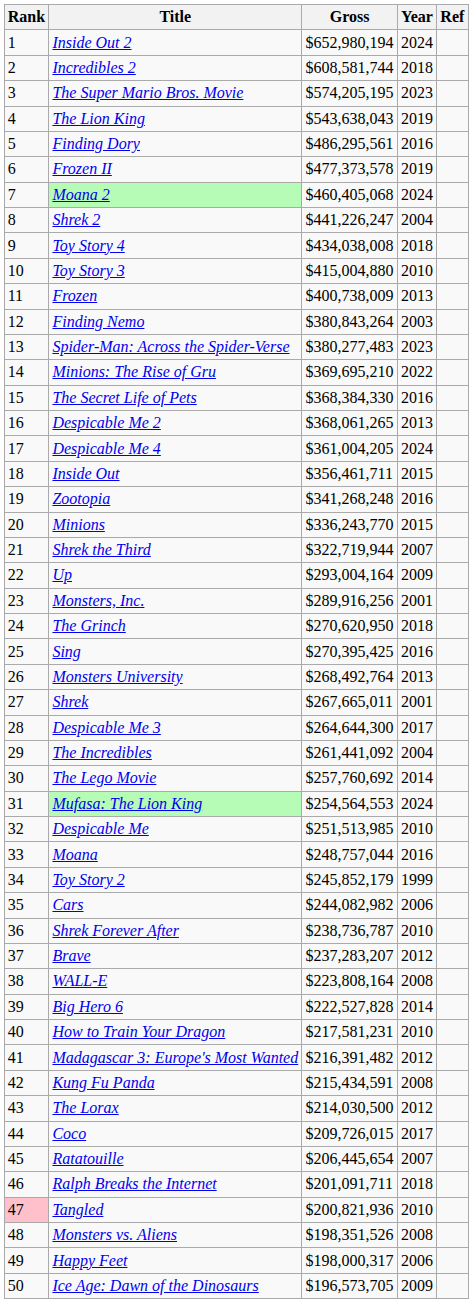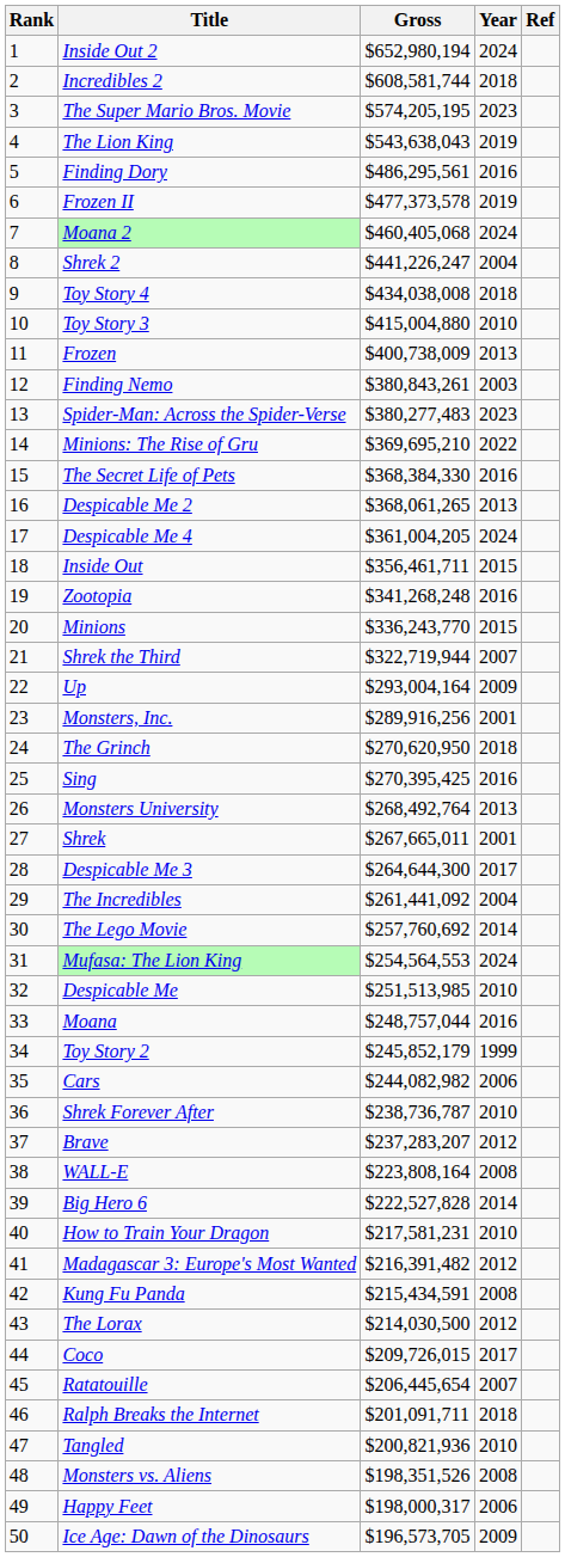 <table class="wikitable sortable" style="margin:auto; margin:auto;">
 <tr>
 <th>Rank</th>
 <th>Title</th>
 <th>Gross</th>
 <th>Year</th>
 <th scope="col" class="unsortable">Ref</th>
 </tr>
 <tr>
 <td>1</td>
 <td><em><a href='#'>Inside Out 2</a></em></td>
 <td>$652,980,194</td>
 <td>2024</td>
 <td></td>
 </tr>
 <tr>
 <td>2</td>
 <td><em><a href='#'>Incredibles 2</a></em></td>
 <td>$608,581,744</td>
 <td>2018</td>
 <td></td>
 </tr>
 <tr>
 <td>3</td>
 <td><em><a href='#'>The Super Mario Bros. Movie</a></em></td>
 <td>$574,205,195</td>
 <td>2023</td>
 <td></td>
 </tr>
 <tr>
 <td>4</td>
 <td><em><a href='#'>The Lion King</a></em></td>
 <td>$543,638,043</td>
 <td>2019</td>
 <td></td>
 </tr>
 <tr>
 <td>5</td>
 <td><em><a href='#'>Finding Dory</a></em></td>
 <td>$486,295,561</td>
 <td>2016</td>
 <td></td>
 </tr>
 <tr>
 <td>6</td>
 <td><em><a href='#'>Frozen II</a></em></td>
 <td>$477,373,578</td>
 <td>2019</td>
 <td></td>
 </tr>
 <tr>
 <td>7</td>
 <td style="background:#B6FCB6;"><em><a href='#'>Moana 2</a></em> </td>
 <td>$460,405,068</td>
 <td>2024</td>
 <td></td>
 </tr>
 <tr>
 <td>8</td>
 <td><em><a href='#'>Shrek 2</a></em></td>
 <td>$441,226,247</td>
 <td>2004</td>
 <td></td>
 </tr>
 <tr>
 <td>9</td>
 <td><em><a href='#'>Toy Story 4</a></em></td>
 <td>$434,038,008</td>
 <td>2018</td>
 <td></td>
 </tr>
 <tr>
 <td>10</td>
 <td><em><a href='#'>Toy Story 3</a></em></td>
 <td>$415,004,880</td>
 <td>2010</td>
 <td></td>
 </tr>
 <tr>
 <td>11</td>
 <td><em><a href='#'>Frozen</a></em></td>
 <td>$400,738,009</td>
 <td>2013</td>
 <td></td>
 </tr>
 <tr>
 <td>12</td>
 <td><em><a href='#'>Finding Nemo</a></em></td>
-<td>$380,843,264</td>
+<td>$380,843,261</td>
 <td>2003</td>
 <td></td>
 </tr>
 <tr>
 <td>13</td>
 <td><em><a href='#'>Spider-Man: Across the Spider-Verse</a></em></td>
 <td>$380,277,483</td>
 <td>2023</td>
 <td></td>
 </tr>
 <tr>
 <td>14</td>
 <td><em><a href='#'>Minions: The Rise of Gru</a></em></td>
 <td>$369,695,210</td>
 <td>2022</td>
 <td></td>
 </tr>
 <tr>
 <td>15</td>
 <td><em><a href='#'>The Secret Life of Pets</a></em></td>
 <td>$368,384,330</td>
 <td>2016</td>
 <td></td>
 </tr>
 <tr>
 <td>16</td>
 <td><em><a href='#'>Despicable Me 2</a></em></td>
 <td>$368,061,265</td>
 <td>2013</td>
 <td></td>
 </tr>
 <tr>
 <td>17</td>
 <td><em><a href='#'>Despicable Me 4</a></em></td>
 <td>$361,004,205</td>
 <td>2024</td>
 <td></td>
 </tr>
 <tr>
 <td>18</td>
 <td><em><a href='#'>Inside Out</a></em></td>
 <td>$356,461,711</td>
 <td>2015</td>
 <td></td>
 </tr>
 <tr>
 <td>19</td>
 <td><em><a href='#'>Zootopia</a></em></td>
 <td>$341,268,248</td>
 <td>2016</td>
 <td></td>
 </tr>
 <tr>
 <td>20</td>
 <td><em><a href='#'>Minions</a></em></td>
 <td>$336,243,770</td>
 <td>2015</td>
 <td></td>
 </tr>
 <tr>
 <td>21</td>
 <td><em><a href='#'>Shrek the Third</a></em></td>
 <td>$322,719,944</td>
 <td>2007</td>
 <td></td>
 </tr>
 <tr>
 <td>22</td>
 <td><em><a href='#'>Up</a></em></td>
 <td>$293,004,164</td>
 <td>2009</td>
 <td></td>
 </tr>
 <tr>
 <td>23</td>
 <td><em><a href='#'>Monsters, Inc.</a></em></td>
 <td>$289,916,256</td>
 <td>2001</td>
 <td></td>
 </tr>
 <tr>
 <td>24</td>
 <td><em><a href='#'>The Grinch</a></em></td>
 <td>$270,620,950</td>
 <td>2018</td>
 <td></td>
 </tr>
 <tr>
 <td>25</td>
 <td><em><a href='#'>Sing</a></em></td>
 <td>$270,395,425</td>
 <td>2016</td>
 <td></td>
 </tr>
 <tr>
 <td>26</td>
 <td><em><a href='#'>Monsters University</a></em></td>
 <td>$268,492,764</td>
 <td>2013</td>
 <td></td>
 </tr>
 <tr>
 <td>27</td>
 <td><em><a href='#'>Shrek</a></em></td>
 <td>$267,665,011</td>
 <td>2001</td>
 <td></td>
 </tr>
 <tr>
 <td>28</td>
 <td><em><a href='#'>Despicable Me 3</a></em></td>
 <td>$264,644,300</td>
 <td>2017</td>
 <td></td>
 </tr>
 <tr>
 <td>29</td>
 <td><em><a href='#'>The Incredibles</a></em></td>
 <td>$261,441,092</td>
 <td>2004</td>
 <td></td>
 </tr>
 <tr>
 <td>30</td>
 <td><em><a href='#'>The Lego Movie</a></em></td>
 <td>$257,760,692</td>
 <td>2014</td>
 <td></td>
 </tr>
 <tr>
 <td>31</td>
 <td style="background:#B6FCB6;"><em><a href='#'>Mufasa: The Lion King</a></em> </td>
 <td>$254,564,553</td>
 <td>2024</td>
 <td></td>
 </tr>
 <tr>
 <td>32</td>
 <td><em><a href='#'>Despicable Me</a></em></td>
 <td>$251,513,985</td>
 <td>2010</td>
 <td></td>
 </tr>
 <tr>
 <td>33</td>
 <td><em><a href='#'>Moana</a></em></td>
 <td>$248,757,044</td>
 <td>2016</td>
 <td></td>
 </tr>
 <tr>
 <td>34</td>
 <td><em><a href='#'>Toy Story 2</a></em></td>
 <td>$245,852,179</td>
 <td>1999</td>
 <td></td>
 </tr>
 <tr>
 <td>35</td>
 <td><em><a href='#'>Cars</a></em></td>
 <td>$244,082,982</td>
 <td>2006</td>
 <td></td>
 </tr>
 <tr>
 <td>36</td>
 <td><em><a href='#'>Shrek Forever After</a></em></td>
 <td>$238,736,787</td>
 <td>2010</td>
 <td></td>
 </tr>
 <tr>
 <td>37</td>
 <td><em><a href='#'>Brave</a></em></td>
 <td>$237,283,207</td>
 <td>2012</td>
 <td></td>
 </tr>
 <tr>
 <td>38</td>
 <td><em><a href='#'>WALL-E</a></em></td>
 <td>$223,808,164</td>
 <td>2008</td>
 <td></td>
 </tr>
 <tr>
 <td>39</td>
 <td><em><a href='#'>Big Hero 6</a></em></td>
 <td>$222,527,828</td>
 <td>2014</td>
 <td></td>
 </tr>
 <tr>
 <td>40</td>
 <td><em><a href='#'>How to Train Your Dragon</a></em></td>
 <td>$217,581,231</td>
 <td>2010</td>
 <td></td>
 </tr>
 <tr>
 <td>41</td>
 <td><em><a href='#'>Madagascar 3: Europe's Most Wanted</a></em></td>
 <td>$216,391,482</td>
 <td>2012</td>
 <td></td>
 </tr>
 <tr>
 <td>42</td>
 <td><em><a href='#'>Kung Fu Panda</a></em></td>
 <td>$215,434,591</td>
 <td>2008</td>
 <td></td>
 </tr>
 <tr>
 <td>43</td>
 <td><em><a href='#'>The Lorax</a></em></td>
 <td>$214,030,500</td>
 <td>2012</td>
 <td></td>
 </tr>
 <tr>
 <td>44</td>
 <td><em><a href='#'>Coco</a></em></td>
 <td>$209,726,015</td>
 <td>2017</td>
 <td></td>
 </tr>
 <tr>
 <td>45</td>
 <td><em><a href='#'>Ratatouille</a></em></td>
 <td>$206,445,654</td>
 <td>2007</td>
 <td></td>
 </tr>
 <tr>
 <td>46</td>
 <td><em><a href='#'>Ralph Breaks the Internet</a></em></td>
 <td>$201,091,711</td>
 <td>2018</td>
 <td></td>
 </tr>
 <tr>
-<td style="background: pink;">47</td>
+<td>47</td>
 <td><em><a href='#'>Tangled</a></em></td>
 <td>$200,821,936</td>
 <td>2010</td>
 <td></td>
 </tr>
 <tr>
 <td>48</td>
 <td><em><a href='#'>Monsters vs. Aliens</a></em></td>
 <td>$198,351,526</td>
 <td>2008</td>
 <td></td>
 </tr>
 <tr>
 <td>49</td>
 <td><em><a href='#'>Happy Feet</a></em></td>
 <td>$198,000,317</td>
 <td>2006</td>
 <td></td>
 </tr>
 <tr>
 <td>50</td>
 <td><em><a href='#'>Ice Age: Dawn of the Dinosaurs</a></em></td>
 <td>$196,573,705</td>
 <td>2009</td>
 <td></td>
 </tr>
 </table>
